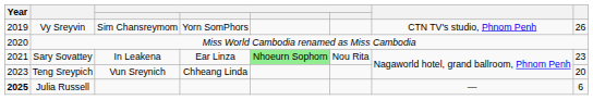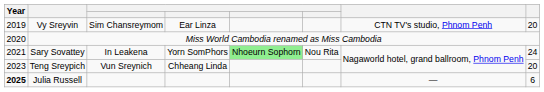 <table class="wikitable sortable" style="font-size: 85%; text-align:center">
 <tr>
 <th rowspan="2">Year</th>
 <th rowspan="2"><strong></strong></th>
 <th colspan="4"></th>
 <th rowspan="2"><strong></strong></th>
 <th rowspan="2"><strong></strong></th>
 </tr>
 <tr>
 <th></th>
 <th></th>
 <th></th>
 <th></th>
 </tr>
 <tr>
 <td>2019</td>
 <td>Vy Sreyvin</td>
 <td>Sim Chansreymom</td>
-<td>Yorn SomPhors</td>
+<td>Ear Linza</td>
 <td></td>
 <td></td>
 <td>CTN TV's studio, <a href='#'>Phnom Penh</a></td>
-<td>26</td>
+<td>20</td>
 </tr>
 <tr>
 <td>2020</td>
 <td colspan="7"><em>Miss World Cambodia renamed as Miss Cambodia</em></td>
 </tr>
 <tr>
 <td>2021</td>
 <td>Sary Sovattey</td>
 <td>In Leakena</td>
-<td>Ear Linza</td>
+<td>Yorn SomPhors</td>
 <td style="background: lightgreen;">Nhoeurn Sophorn</td>
 <td>Nou Rita</td>
 <td rowspan="2">Nagaworld hotel, grand ballroom, <a href='#'>Phnom Penh</a></td>
-<td>23</td>
+<td>24</td>
 </tr>
 <tr>
 <td>2023</td>
 <td>Teng Sreypich</td>
 <td>Vun Sreynich</td>
 <td>Chheang Linda</td>
 <td></td>
 <td></td>
 <td>20</td>
 </tr>
 <tr>
 <td><strong>2025</strong></td>
 <td>Julia Russell</td>
 <td></td>
 <td></td>
 <td></td>
 <td></td>
 <td>—</td>
 <td>6</td>
 </tr>
 </table>
